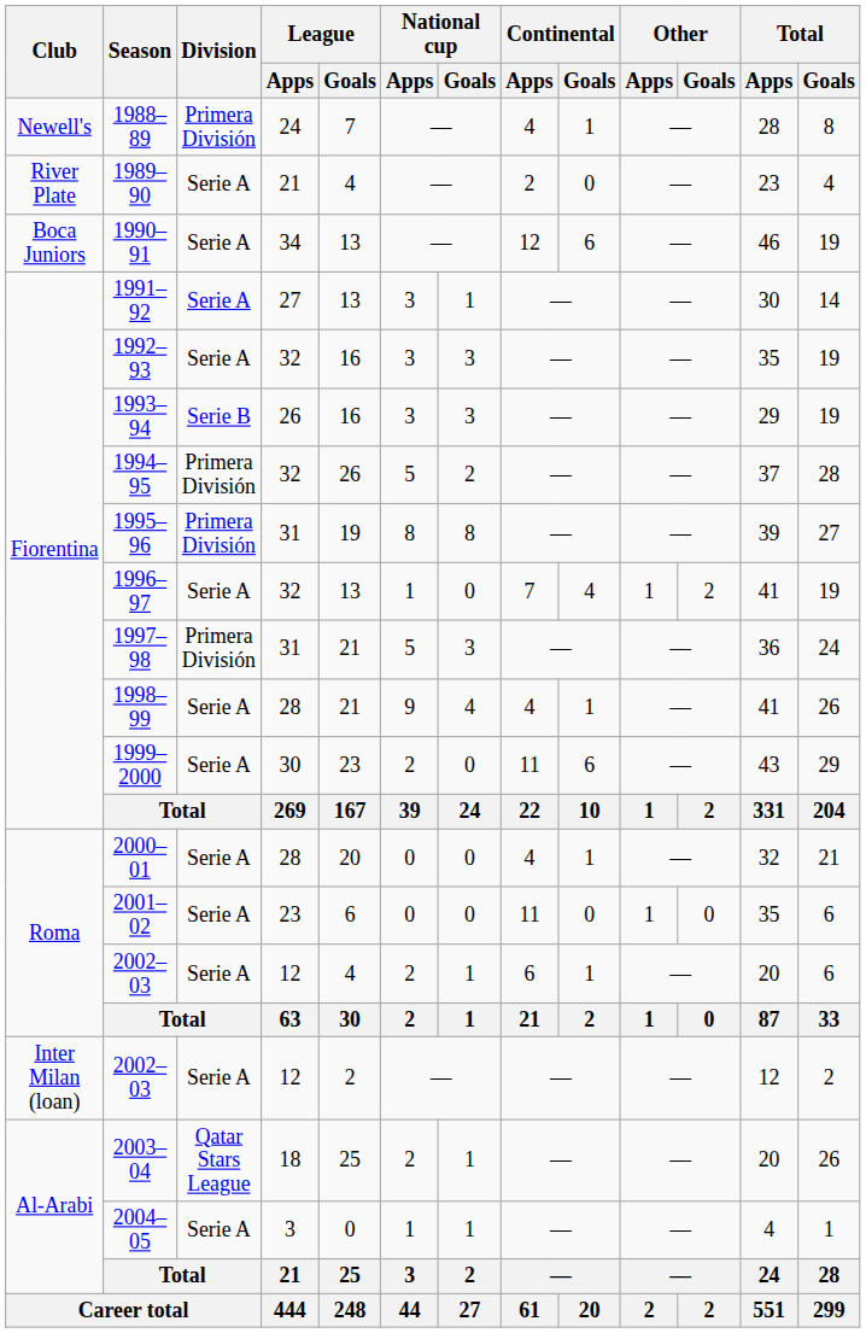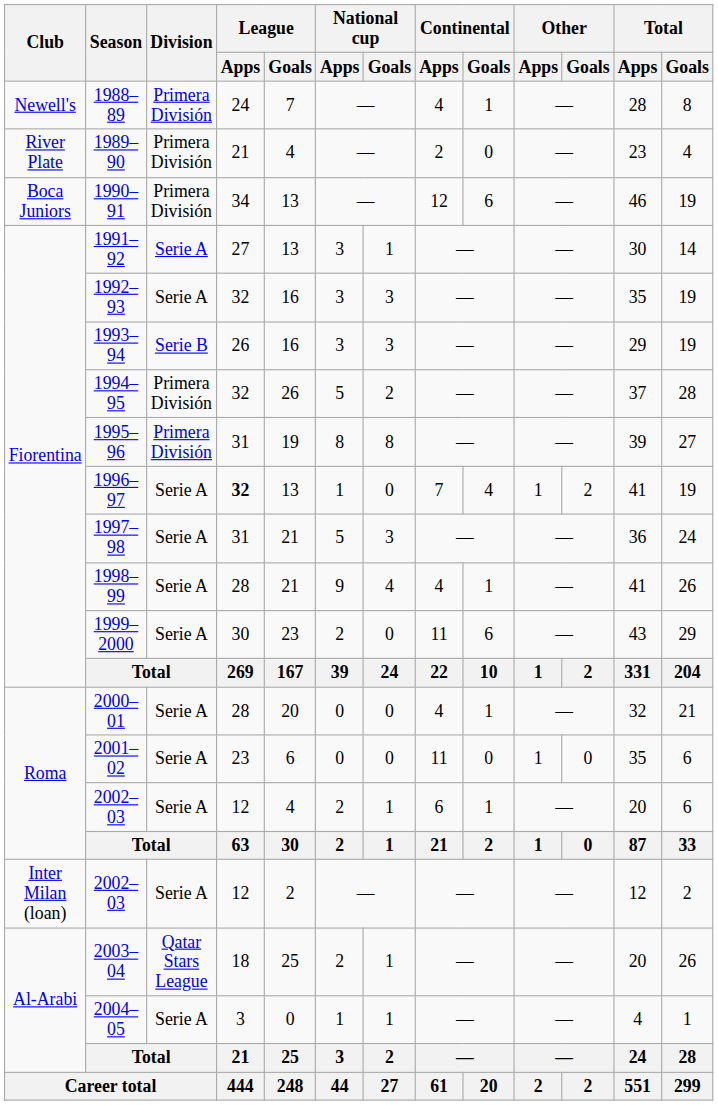 <table class="wikitable" style="text-align:center">
 <tr>
 <th rowspan="2">Club</th>
 <th rowspan="2">Season</th>
 <th rowspan="2">Division</th>
 <th colspan="2">League</th>
 <th colspan="2">National cup</th>
 <th colspan="2">Continental</th>
 <th colspan="2">Other</th>
 <th colspan="2">Total</th>
 </tr>
 <tr>
 <th width="40">Apps</th>
 <th width="40">Goals</th>
 <th width="40">Apps</th>
 <th width="40">Goals</th>
 <th width="40">Apps</th>
 <th width="40">Goals</th>
 <th width="40">Apps</th>
 <th width="40">Goals</th>
 <th width="40">Apps</th>
 <th width="40">Goals</th>
 </tr>
 <tr>
 <td><a href='#'>Newell's</a></td>
 <td><a href='#'>1988–89</a></td>
 <td><a href='#'>Primera División</a></td>
 <td>24</td>
 <td>7</td>
 <td colspan="2">—</td>
 <td>4</td>
 <td>1</td>
 <td colspan="2">—</td>
 <td>28</td>
 <td>8</td>
 </tr>
 <tr>
 <td><a href='#'>River Plate</a></td>
 <td><a href='#'>1989–90</a></td>
-<td>Serie A</td>
+<td>Primera División</td>
 <td>21</td>
 <td>4</td>
 <td colspan="2">—</td>
 <td>2</td>
 <td>0</td>
 <td colspan="2">—</td>
 <td>23</td>
 <td>4</td>
 </tr>
 <tr>
 <td><a href='#'>Boca Juniors</a></td>
 <td><a href='#'>1990–91</a></td>
-<td>Serie A</td>
+<td>Primera División</td>
 <td>34</td>
 <td>13</td>
 <td colspan="2">—</td>
 <td>12</td>
 <td>6</td>
 <td colspan="2">—</td>
 <td>46</td>
 <td>19</td>
 </tr>
 <tr>
 <td rowspan="10"><a href='#'>Fiorentina</a></td>
 <td><a href='#'>1991–92</a></td>
 <td><a href='#'>Serie A</a></td>
 <td>27</td>
 <td>13</td>
 <td>3</td>
 <td>1</td>
 <td colspan="2">—</td>
 <td colspan="2">—</td>
 <td>30</td>
 <td>14</td>
 </tr>
 <tr>
 <td><a href='#'>1992–93</a></td>
 <td>Serie A</td>
 <td>32</td>
 <td>16</td>
 <td>3</td>
 <td>3</td>
 <td colspan="2">—</td>
 <td colspan="2">—</td>
 <td>35</td>
 <td>19</td>
 </tr>
 <tr>
 <td><a href='#'>1993–94</a></td>
 <td><a href='#'>Serie B</a></td>
 <td>26</td>
 <td>16</td>
 <td>3</td>
 <td>3</td>
 <td colspan="2">—</td>
 <td colspan="2">—</td>
 <td>29</td>
 <td>19</td>
 </tr>
 <tr>
 <td><a href='#'>1994–95</a></td>
 <td>Primera División</td>
 <td>32</td>
 <td>26</td>
 <td>5</td>
 <td>2</td>
 <td colspan="2">—</td>
 <td colspan="2">—</td>
 <td>37</td>
 <td>28</td>
 </tr>
 <tr>
 <td><a href='#'>1995–96</a></td>
 <td><a href='#'>Primera División</a></td>
 <td>31</td>
 <td>19</td>
 <td>8</td>
 <td>8</td>
 <td colspan="2">—</td>
 <td colspan="2">—</td>
 <td>39</td>
 <td>27</td>
 </tr>
 <tr>
 <td><a href='#'>1996–97</a></td>
 <td>Serie A</td>
-<td>32</td>
+<td><strong>32</strong></td>
 <td>13</td>
 <td>1</td>
 <td>0</td>
 <td>7</td>
 <td>4</td>
 <td>1</td>
 <td>2</td>
 <td>41</td>
 <td>19</td>
 </tr>
 <tr>
 <td><a href='#'>1997–98</a></td>
-<td>Primera División</td>
+<td>Serie A</td>
 <td>31</td>
 <td>21</td>
 <td>5</td>
 <td>3</td>
 <td colspan="2">—</td>
 <td colspan="2">—</td>
 <td>36</td>
 <td>24</td>
 </tr>
 <tr>
 <td><a href='#'>1998–99</a></td>
 <td>Serie A</td>
 <td>28</td>
 <td>21</td>
 <td>9</td>
 <td>4</td>
 <td>4</td>
 <td>1</td>
 <td colspan="2">—</td>
 <td>41</td>
 <td>26</td>
 </tr>
 <tr>
 <td><a href='#'>1999–2000</a></td>
 <td>Serie A</td>
 <td>30</td>
 <td>23</td>
 <td>2</td>
 <td>0</td>
 <td>11</td>
 <td>6</td>
 <td colspan="2">—</td>
 <td>43</td>
 <td>29</td>
 </tr>
 <tr>
 <th colspan="2">Total</th>
 <th>269</th>
 <th>167</th>
 <th>39</th>
 <th>24</th>
 <th>22</th>
 <th>10</th>
 <th>1</th>
 <th>2</th>
 <th>331</th>
 <th>204</th>
 </tr>
 <tr>
 <td rowspan="4"><a href='#'>Roma</a></td>
 <td><a href='#'>2000–01</a></td>
 <td>Serie A</td>
 <td>28</td>
 <td>20</td>
 <td>0</td>
 <td>0</td>
 <td>4</td>
 <td>1</td>
 <td colspan="2">—</td>
 <td>32</td>
 <td>21</td>
 </tr>
 <tr>
 <td><a href='#'>2001–02</a></td>
 <td>Serie A</td>
 <td>23</td>
 <td>6</td>
 <td>0</td>
 <td>0</td>
 <td>11</td>
 <td>0</td>
 <td>1</td>
 <td>0</td>
 <td>35</td>
 <td>6</td>
 </tr>
 <tr>
 <td><a href='#'>2002–03</a></td>
 <td>Serie A</td>
 <td>12</td>
 <td>4</td>
 <td>2</td>
 <td>1</td>
 <td>6</td>
 <td>1</td>
 <td colspan="2">—</td>
 <td>20</td>
 <td>6</td>
 </tr>
 <tr>
 <th colspan="2">Total</th>
 <th>63</th>
 <th>30</th>
 <th>2</th>
 <th>1</th>
 <th>21</th>
 <th>2</th>
 <th>1</th>
 <th>0</th>
 <th>87</th>
 <th>33</th>
 </tr>
 <tr>
 <td><a href='#'>Inter Milan</a> (loan)</td>
 <td><a href='#'>2002–03</a></td>
 <td>Serie A</td>
 <td>12</td>
 <td>2</td>
 <td colspan="2">—</td>
 <td colspan="2">—</td>
 <td colspan="2">—</td>
 <td>12</td>
 <td>2</td>
 </tr>
 <tr>
 <td rowspan="3"><a href='#'>Al-Arabi</a></td>
 <td><a href='#'>2003–04</a></td>
 <td><a href='#'>Qatar Stars League</a></td>
 <td>18</td>
 <td>25</td>
 <td>2</td>
 <td>1</td>
 <td colspan="2">—</td>
 <td colspan="2">—</td>
 <td>20</td>
 <td>26</td>
 </tr>
 <tr>
 <td><a href='#'>2004–05</a></td>
 <td>Serie A</td>
 <td>3</td>
 <td>0</td>
 <td>1</td>
 <td>1</td>
 <td colspan="2">—</td>
 <td colspan="2">—</td>
 <td>4</td>
 <td>1</td>
 </tr>
 <tr>
 <th colspan="2">Total</th>
 <th>21</th>
 <th>25</th>
 <th>3</th>
 <th>2</th>
 <th colspan="2">—</th>
 <th colspan="2">—</th>
 <th>24</th>
 <th>28</th>
 </tr>
 <tr>
 <th colspan="3">Career total</th>
 <th>444</th>
 <th>248</th>
 <th>44</th>
 <th>27</th>
 <th>61</th>
 <th>20</th>
 <th>2</th>
 <th>2</th>
 <th>551</th>
 <th>299</th>
 </tr>
 </table>
